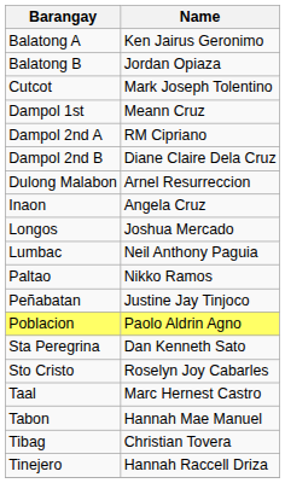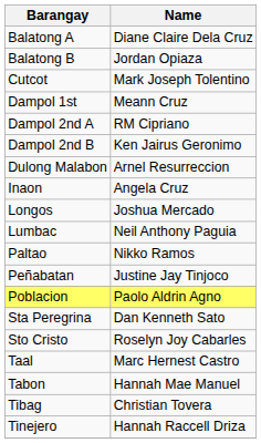 <table class=wikitable>
 <tr>
 <th>Barangay</th>
 <th>Name</th>
 </tr>
 <tr>
 <td>Balatong A</td>
-<td>Ken Jairus Geronimo</td>
+<td>Diane Claire Dela Cruz</td>
 </tr>
 <tr>
 <td>Balatong B</td>
 <td>Jordan Opiaza</td>
 </tr>
 <tr>
 <td>Cutcot</td>
 <td>Mark Joseph Tolentino</td>
 </tr>
 <tr>
 <td>Dampol 1st</td>
 <td>Meann Cruz</td>
 </tr>
 <tr>
 <td>Dampol 2nd A</td>
 <td>RM Cipriano</td>
 </tr>
 <tr>
 <td>Dampol 2nd B</td>
-<td>Diane Claire Dela Cruz</td>
+<td>Ken Jairus Geronimo</td>
 </tr>
 <tr>
 <td>Dulong Malabon</td>
 <td>Arnel Resurreccion</td>
 </tr>
 <tr>
 <td>Inaon</td>
 <td>Angela Cruz</td>
 </tr>
 <tr>
 <td>Longos</td>
 <td>Joshua Mercado</td>
 </tr>
 <tr>
 <td>Lumbac</td>
 <td>Neil Anthony Paguia</td>
 </tr>
 <tr>
 <td>Paltao</td>
 <td>Nikko Ramos</td>
 </tr>
 <tr>
 <td>Peñabatan</td>
 <td>Justine Jay Tinjoco</td>
 </tr>
 <tr style="background:#FFFF66;">
 <td>Poblacion</td>
 <td>Paolo Aldrin Agno</td>
 </tr>
 <tr>
 <td>Sta Peregrina</td>
 <td>Dan Kenneth Sato</td>
 </tr>
 <tr>
 <td>Sto Cristo</td>
 <td>Roselyn Joy Cabarles</td>
 </tr>
 <tr>
 <td>Taal</td>
 <td>Marc Hernest Castro</td>
 </tr>
 <tr>
 <td>Tabon</td>
 <td>Hannah Mae Manuel</td>
 </tr>
 <tr>
 <td>Tibag</td>
 <td>Christian Tovera</td>
 </tr>
 <tr>
 <td>Tinejero</td>
 <td>Hannah Raccell Driza</td>
 </tr>
 <tr>
 </tr>
 </table>
